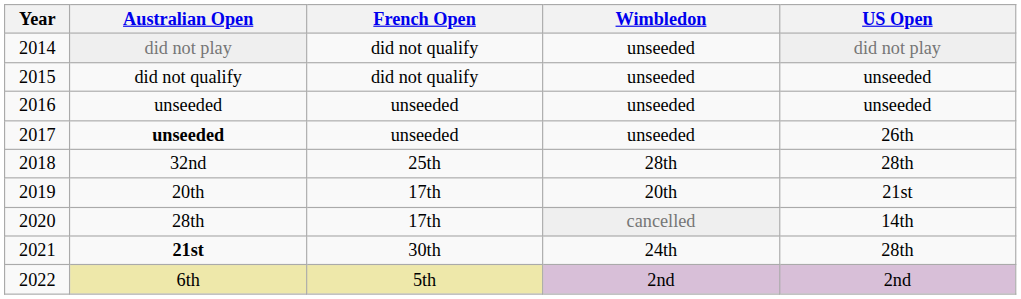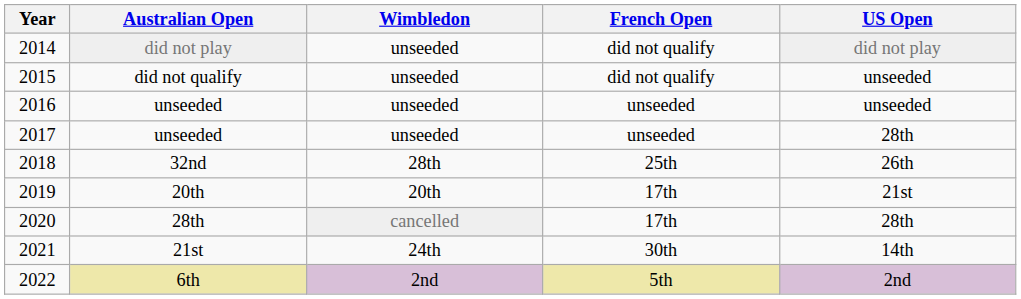 <table class=wikitable style=text-align:center>
 <tr>
 <th width=50>Year</th>
 <th width=200><a href='#'>Australian Open</a></th>
+<th width=200><a href='#'>Wimbledon</a></th>
 <th width=200><a href='#'>French Open</a></th>
-<th width=200><a href='#'>Wimbledon</a></th>
 <th width=200><a href='#'>US Open</a></th>
 </tr>
 <tr>
 <td>2014</td>
 <td bgcolor=efefef style=color:#767676>did not play</td>
+<td>unseeded</td>
 <td>did not qualify</td>
-<td>unseeded</td>
 <td bgcolor=efefef style=color:#767676>did not play</td>
 </tr>
 <tr>
 <td>2015</td>
 <td>did not qualify</td>
+<td>unseeded</td>
 <td>did not qualify</td>
-<td>unseeded</td>
 <td>unseeded</td>
 </tr>
 <tr>
 <td>2016</td>
 <td>unseeded</td>
 <td>unseeded</td>
 <td>unseeded</td>
 <td>unseeded</td>
 </tr>
 <tr>
 <td>2017</td>
-<td><strong>unseeded</strong></td>
 <td>unseeded</td>
 <td>unseeded</td>
-<td>26th</td>
+<td>unseeded</td>
+<td>28th</td>
 </tr>
 <tr>
 <td>2018</td>
 <td>32nd</td>
+<td>28th</td>
 <td>25th</td>
-<td>28th</td>
-<td>28th</td>
+<td>26th</td>
 </tr>
 <tr>
 <td>2019</td>
 <td>20th</td>
+<td>20th</td>
 <td>17th</td>
-<td>20th</td>
 <td>21st</td>
 </tr>
 <tr>
 <td>2020</td>
 <td>28th</td>
+<td bgcolor=efefef style=color:#767676>cancelled</td>
 <td>17th</td>
-<td bgcolor=efefef style=color:#767676>cancelled</td>
-<td>14th</td>
+<td>28th</td>
 </tr>
 <tr>
 <td>2021</td>
-<td><strong>21st</strong></td>
+<td>21st</td>
+<td>24th</td>
 <td>30th</td>
-<td>24th</td>
-<td>28th</td>
+<td>14th</td>
 </tr>
 <tr>
 <td>2022</td>
 <td bgcolor=EEE8AA>6th</td>
+<td bgcolor=thistle>2nd</td>
 <td bgcolor=EEE8AA>5th</td>
-<td bgcolor=thistle>2nd</td>
 <td bgcolor=thistle>2nd</td>
 </tr>
 </table>
